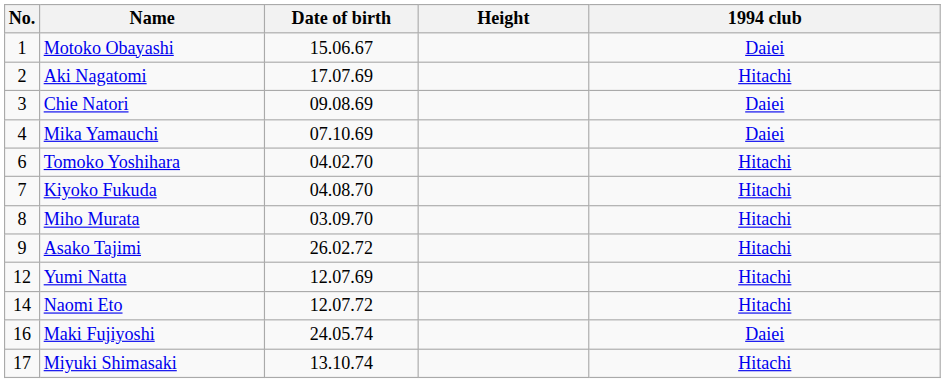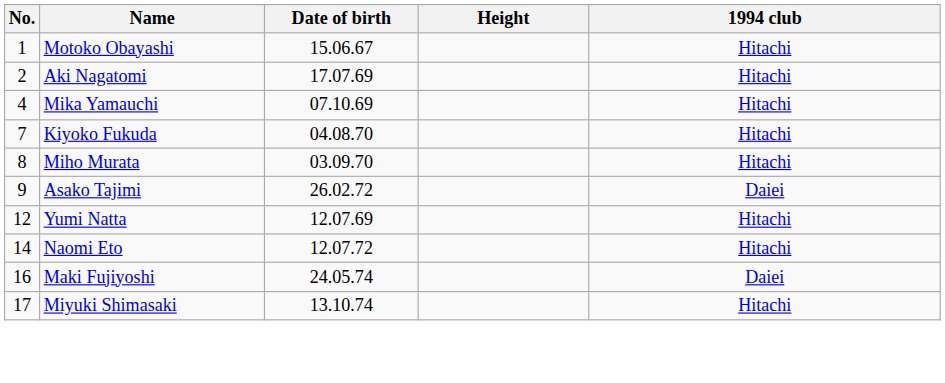 <table class="wikitable sortable" style="text-align:center;">
 <tr>
 <th>No.</th>
 <th style="width:12em">Name</th>
 <th style="width:8em">Date of birth</th>
 <th style="width:9em">Height</th>
 <th style="width:19em">1994 club</th>
 </tr>
 <tr>
 <td>1</td>
 <td align=left><a href='#'>Motoko Obayashi</a></td>
 <td>15.06.67</td>
 <td></td>
-<td><a href='#'>Daiei</a></td>
+<td><a href='#'>Hitachi</a></td>
 </tr>
 <tr>
 <td>2</td>
 <td align=left><a href='#'>Aki Nagatomi</a></td>
 <td>17.07.69</td>
 <td></td>
 <td><a href='#'>Hitachi</a></td>
 </tr>
 <tr>
-<td>3</td>
-<td align=left><a href='#'>Chie Natori</a></td>
-<td>09.08.69</td>
-<td></td>
-<td><a href='#'>Daiei</a></td>
-</tr>
-<tr>
 <td>4</td>
 <td align=left><a href='#'>Mika Yamauchi</a></td>
 <td>07.10.69</td>
-<td></td>
-<td><a href='#'>Daiei</a></td>
-</tr>
-<tr>
-<td>6</td>
-<td align=left><a href='#'>Tomoko Yoshihara</a></td>
-<td>04.02.70</td>
 <td></td>
 <td><a href='#'>Hitachi</a></td>
 </tr>
 <tr>
 <td>7</td>
 <td align=left><a href='#'>Kiyoko Fukuda</a></td>
 <td>04.08.70</td>
 <td></td>
 <td><a href='#'>Hitachi</a></td>
 </tr>
 <tr>
 <td>8</td>
 <td align=left><a href='#'>Miho Murata</a></td>
 <td>03.09.70</td>
 <td></td>
 <td><a href='#'>Hitachi</a></td>
 </tr>
 <tr>
 <td>9</td>
 <td align=left><a href='#'>Asako Tajimi</a></td>
 <td>26.02.72</td>
 <td></td>
-<td><a href='#'>Hitachi</a></td>
+<td><a href='#'>Daiei</a></td>
 </tr>
 <tr>
 <td>12</td>
 <td align=left><a href='#'>Yumi Natta</a></td>
 <td>12.07.69</td>
 <td></td>
 <td><a href='#'>Hitachi</a></td>
 </tr>
 <tr>
 <td>14</td>
 <td align=left><a href='#'>Naomi Eto</a></td>
 <td>12.07.72</td>
 <td></td>
 <td><a href='#'>Hitachi</a></td>
 </tr>
 <tr>
 <td>16</td>
 <td align=left><a href='#'>Maki Fujiyoshi</a></td>
 <td>24.05.74</td>
 <td></td>
 <td><a href='#'>Daiei</a></td>
 </tr>
 <tr>
 <td>17</td>
 <td align=left><a href='#'>Miyuki Shimasaki</a></td>
 <td>13.10.74</td>
 <td></td>
 <td><a href='#'>Hitachi</a></td>
 </tr>
 </table>
